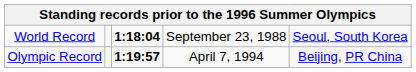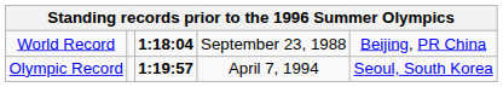 <table class="wikitable" style=" text-align:center;">
 <tr>
 <th colspan="5">Standing records prior to the 1996 Summer Olympics</th>
 </tr>
 <tr>
 <td><a href='#'>World Record</a></td>
 <td></td>
 <td><strong>1:18:04</strong></td>
 <td>September 23, 1988</td>
-<td> <a href='#'>Seoul, South Korea</a></td>
+<td> <a href='#'>Beijing</a>, <a href='#'>PR China</a></td>
 </tr>
 <tr>
 <td><a href='#'>Olympic Record</a></td>
 <td></td>
 <td><strong>1:19:57</strong></td>
 <td>April 7, 1994</td>
-<td> <a href='#'>Beijing</a>, <a href='#'>PR China</a></td>
+<td> <a href='#'>Seoul, South Korea</a></td>
 </tr>
 </table>
